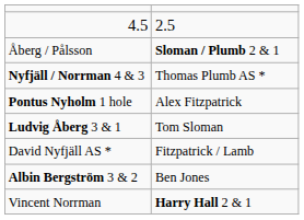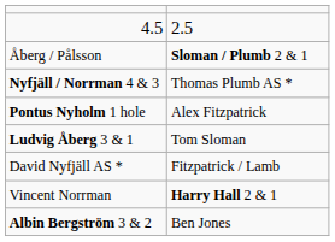 <table class="wikitable">
 <tr>
 <td align="center" width="140"></td>
 <td align="center" width="140"></td>
 </tr>
 <tr>
 <td align="right">4.5</td>
 <td>2.5</td>
 </tr>
 <tr>
 <td><small>Åberg / Pålsson</small></td>
 <td><small><strong>Sloman / Plumb</strong> 2 & 1</small></td>
 </tr>
 <tr>
 <td><small><strong>Nyfjäll / Norrman</strong> 4 & 3</small></td>
 <td><small>Thomas Plumb AS *</small></td>
 </tr>
 <tr>
 <td><small><strong>Pontus Nyholm</strong> 1 hole</small></td>
 <td><small>Alex Fitzpatrick</small></td>
 </tr>
 <tr>
 <td><small><strong>Ludvig Åberg</strong> 3 & 1</small></td>
 <td><small>Tom Sloman</small></td>
 </tr>
 <tr>
 <td><small>David Nyfjäll AS *</small></td>
 <td><small>Fitzpatrick / Lamb</small></td>
 </tr>
 <tr>
+<td><small>Vincent Norrman</small></td>
+<td><small><strong>Harry Hall</strong> 2 & 1</small></td>
+</tr>
+<tr>
 <td><small><strong>Albin Bergström</strong> 3 & 2</small></td>
 <td><small>Ben Jones</small></td>
 </tr>
-<tr>
-<td><small>Vincent Norrman</small></td>
-<td><small><strong>Harry Hall</strong> 2 & 1</small></td>
-</tr>
 </table>
